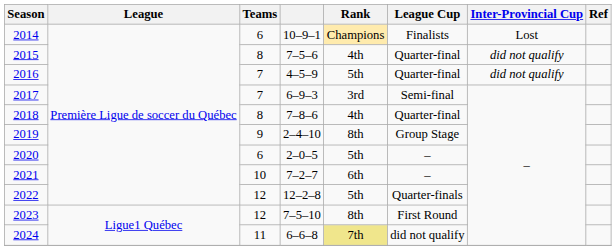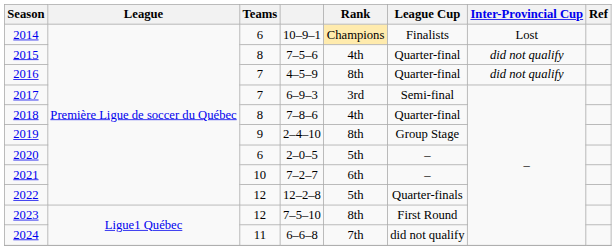 <table class="wikitable" style="text-align: center;">
 <tr>
 <th>Season</th>
 <th>League</th>
 <th>Teams</th>
 <th></th>
 <th>Rank</th>
 <th>League Cup</th>
 <th><a href='#'>Inter-Provincial Cup</a></th>
 <th>Ref</th>
 </tr>
 <tr>
 <td><a href='#'>2014</a></td>
 <td rowspan="9"><a href='#'>Première Ligue de soccer du Québec</a></td>
 <td>6</td>
 <td>10–9–1</td>
 <td bgcolor="FFEBAD">Champions</td>
 <td>Finalists</td>
 <td>Lost</td>
 <td></td>
 </tr>
 <tr>
 <td><a href='#'>2015</a></td>
 <td>8</td>
 <td>7–5–6</td>
 <td>4th</td>
 <td>Quarter-final</td>
 <td><em>did not qualify</em></td>
 <td></td>
 </tr>
 <tr>
 <td><a href='#'>2016</a></td>
 <td>7</td>
 <td>4–5–9</td>
-<td>5th</td>
+<td>8th</td>
 <td>Quarter-final</td>
 <td><em>did not qualify</em></td>
 <td></td>
 </tr>
 <tr>
 <td><a href='#'>2017</a></td>
 <td>7</td>
 <td>6–9–3</td>
 <td>3rd</td>
 <td>Semi-final</td>
 <td rowspan="8">–</td>
 <td></td>
 </tr>
 <tr>
 <td><a href='#'>2018</a></td>
 <td>8</td>
 <td>7–8–6</td>
 <td>4th</td>
 <td>Quarter-final</td>
 <td></td>
 </tr>
 <tr>
 <td><a href='#'>2019</a></td>
 <td>9</td>
 <td>2–4–10</td>
 <td>8th</td>
 <td>Group Stage</td>
 <td></td>
 </tr>
 <tr>
 <td><a href='#'>2020</a></td>
 <td>6</td>
 <td>2–0–5</td>
 <td>5th</td>
 <td>–</td>
 <td></td>
 </tr>
 <tr>
 <td><a href='#'>2021</a></td>
 <td>10</td>
 <td>7–2–7</td>
 <td>6th</td>
 <td>–</td>
 <td></td>
 </tr>
 <tr>
 <td><a href='#'>2022</a></td>
 <td>12</td>
 <td>12–2–8</td>
 <td>5th</td>
 <td>Quarter-finals</td>
 <td></td>
 </tr>
 <tr>
 <td><a href='#'>2023</a></td>
 <td rowspan=2><a href='#'>Ligue1 Québec</a></td>
 <td>12</td>
 <td>7–5–10</td>
 <td>8th</td>
 <td>First Round</td>
 <td></td>
 </tr>
 <tr>
 <td><a href='#'>2024</a></td>
 <td>11</td>
 <td>6–6–8</td>
-<td style="background: khaki;">7th</td>
+<td>7th</td>
 <td>did not qualify</td>
 <td></td>
 </tr>
 <tr>
 </tr>
 </table>
